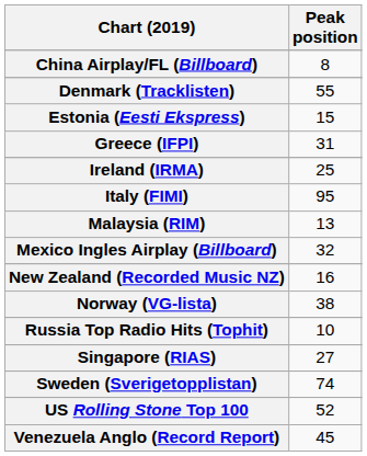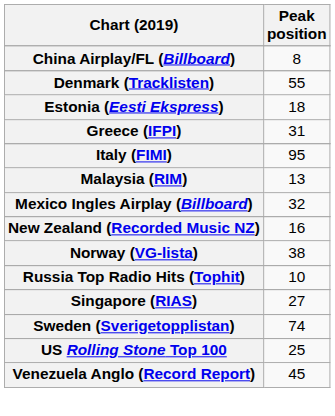 <table class="wikitable sortable plainrowheaders" style="text-align:center;">
 <tr>
 <th scope="col">Chart (2019)</th>
 <th scope="col">Peak<br>position</th>
 </tr>
 <tr>
 </tr>
 <tr>
 </tr>
 <tr>
 </tr>
 <tr>
 </tr>
 <tr>
 <th scope="row">China Airplay/FL (<em><a href='#'>Billboard</a></em>)</th>
 <td>8</td>
 </tr>
 <tr>
 </tr>
 <tr>
 <th scope="row">Denmark (<a href='#'>Tracklisten</a>)</th>
 <td>55</td>
 </tr>
 <tr>
 <th scope="row">Estonia (<em><a href='#'>Eesti Ekspress</a></em>)</th>
-<td>15</td>
+<td>18</td>
 </tr>
 <tr>
 <th scope="row">Greece (<a href='#'>IFPI</a>)</th>
 <td>31</td>
 </tr>
 <tr>
-</tr>
-<tr>
-<th scope="row">Ireland (<a href='#'>IRMA</a>)</th>
-<td>25</td>
 </tr>
 <tr>
 <th scope="row">Italy (<a href='#'>FIMI</a>)</th>
 <td>95</td>
 </tr>
 <tr>
 <th scope="row">Malaysia (<a href='#'>RIM</a>)</th>
 <td>13</td>
 </tr>
 <tr>
 <th scope="row">Mexico Ingles Airplay  (<em><a href='#'>Billboard</a></em>)</th>
 <td>32</td>
 </tr>
 <tr>
 </tr>
 <tr>
 </tr>
 <tr>
 <th scope="row">New Zealand (<a href='#'>Recorded Music NZ</a>)</th>
 <td>16</td>
 </tr>
 <tr>
 <th scope="row">Norway (<a href='#'>VG-lista</a>)</th>
 <td>38</td>
 </tr>
 <tr>
 </tr>
 <tr>
 <th scope="row">Russia Top Radio Hits (<a href='#'>Tophit</a>)</th>
 <td>10</td>
 </tr>
 <tr>
 </tr>
 <tr>
 <th scope="row">Singapore (<a href='#'>RIAS</a>)</th>
 <td>27</td>
 </tr>
 <tr>
 </tr>
 <tr>
 <th scope="row">Sweden (<a href='#'>Sverigetopplistan</a>)</th>
 <td>74</td>
 </tr>
 <tr>
 </tr>
 <tr>
 </tr>
 <tr>
 </tr>
 <tr>
 </tr>
 <tr>
 </tr>
 <tr>
 <th scope="row">US <a href='#'><em>Rolling Stone</em> Top 100</a></th>
-<td>52</td>
+<td>25</td>
 </tr>
 <tr>
 <th scope="row">Venezuela Anglo (<a href='#'>Record Report</a>)</th>
 <td>45</td>
 </tr>
 </table>
